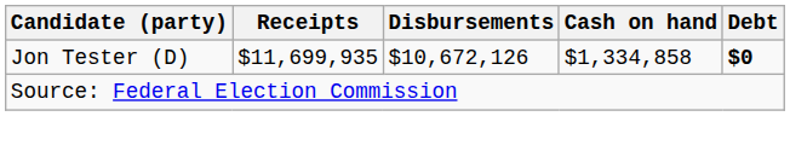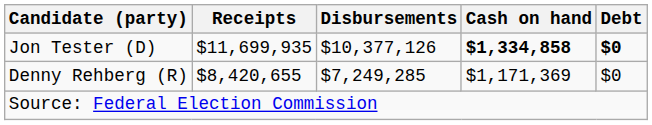 <table class="wikitable sortable">
 <tr>
 <th>Candidate (party)</th>
 <th>Receipts</th>
 <th>Disbursements</th>
 <th>Cash on hand</th>
 <th>Debt</th>
 </tr>
 <tr>
 <td>Jon Tester (D)</td>
 <td>$11,699,935</td>
-<td>$10,672,126</td>
-<td>$1,334,858</td>
+<td>$10,377,126</td>
+<td><strong>$1,334,858</strong></td>
 <td><strong>$0</strong></td>
+</tr>
+<tr>
+<td>Denny Rehberg (R)</td>
+<td>$8,420,655</td>
+<td>$7,249,285</td>
+<td>$1,171,369</td>
+<td>$0</td>
 </tr>
 <tr>
 <td colspan=5>Source: <a href='#'>Federal Election Commission</a></td>
 </tr>
 </table>
